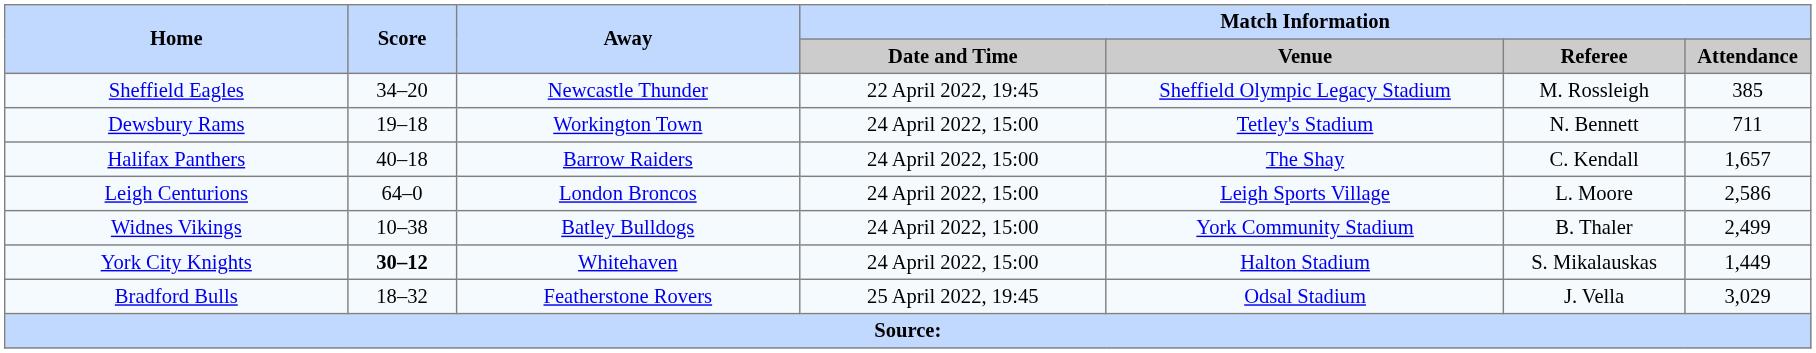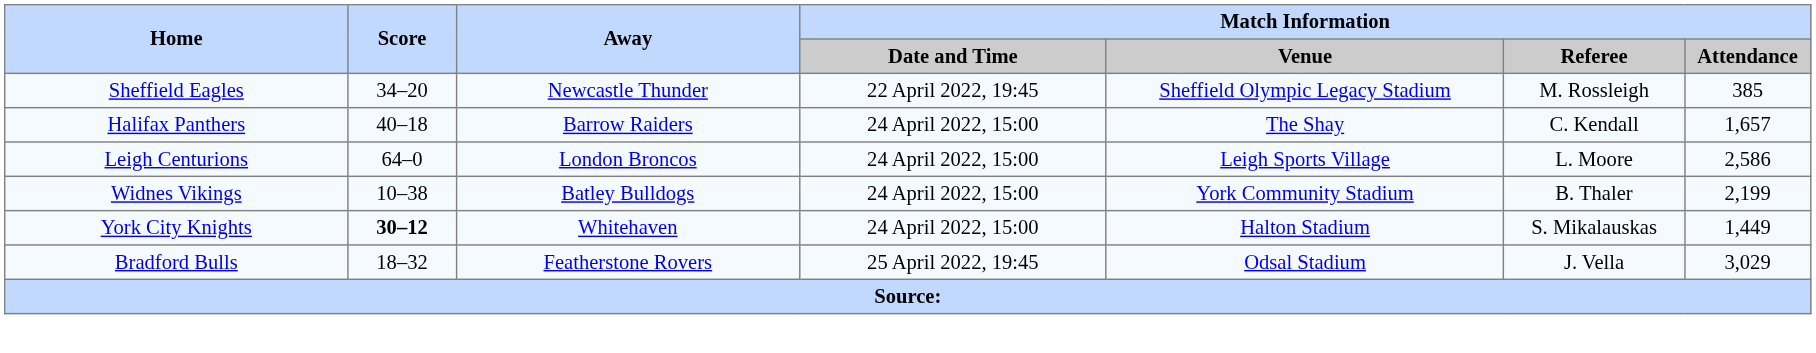 <table border=1 style="border-collapse:collapse; font-size:90%; text-align:center;" cellpadding=3 cellspacing=0 width=100%>
 <tr style="background:#c1d8ff;">
 <th scope="col" rowspan=2 width=19%>Home</th>
 <th scope="col" rowspan=2 width=6%>Score</th>
 <th scope="col" rowspan=2 width=19%>Away</th>
 <th colspan=4>Match Information</th>
 </tr>
 <tr style="background:#cccccc;">
 <th scope="col" width=17%>Date and Time</th>
 <th scope="col" width=22%>Venue</th>
 <th scope="col" width=10%>Referee</th>
 <th scope="col" width=7%>Attendance</th>
 </tr>
 <tr style="background:#f5faff;">
 <td> <a href='#'>Sheffield Eagles</a></td>
 <td>34–20</td>
 <td> <a href='#'>Newcastle Thunder</a></td>
 <td>22 April 2022, 19:45</td>
 <td><a href='#'>Sheffield Olympic Legacy Stadium</a></td>
 <td>M. Rossleigh</td>
 <td>385</td>
-</tr>
-<tr style="background:#f5faff;">
-<td> <a href='#'>Dewsbury Rams</a></td>
-<td>19–18</td>
-<td> <a href='#'>Workington Town</a></td>
-<td>24 April 2022, 15:00</td>
-<td><a href='#'>Tetley's Stadium</a></td>
-<td>N. Bennett</td>
-<td>711</td>
 </tr>
 <tr style="background:#f5faff;">
 <td> <a href='#'>Halifax Panthers</a></td>
 <td>40–18</td>
 <td> <a href='#'>Barrow Raiders</a></td>
 <td>24 April 2022, 15:00</td>
 <td><a href='#'>The Shay</a></td>
 <td>C. Kendall</td>
 <td>1,657</td>
 </tr>
 <tr style="background:#f5faff;">
 <td> <a href='#'>Leigh Centurions</a></td>
 <td>64–0</td>
 <td> <a href='#'>London Broncos</a></td>
 <td>24 April 2022, 15:00</td>
 <td><a href='#'>Leigh Sports Village</a></td>
 <td>L. Moore</td>
 <td>2,586</td>
 </tr>
 <tr style="background:#f5faff;">
 <td> <a href='#'>Widnes Vikings</a></td>
 <td>10–38</td>
 <td> <a href='#'>Batley Bulldogs</a></td>
 <td>24 April 2022, 15:00</td>
 <td><a href='#'>York Community Stadium</a></td>
 <td>B. Thaler</td>
-<td>2,499</td>
+<td>2,199</td>
 </tr>
 <tr style="background:#f5faff;">
 <td> <a href='#'>York City Knights</a></td>
 <td><strong>30–12</strong></td>
 <td> <a href='#'>Whitehaven</a></td>
 <td>24 April 2022, 15:00</td>
 <td><a href='#'>Halton Stadium</a></td>
 <td>S. Mikalauskas</td>
 <td>1,449</td>
 </tr>
 <tr style="background:#f5faff;">
 <td> <a href='#'>Bradford Bulls</a></td>
 <td>18–32</td>
 <td> <a href='#'>Featherstone Rovers</a></td>
 <td>25 April 2022, 19:45</td>
 <td><a href='#'>Odsal Stadium</a></td>
 <td>J. Vella</td>
 <td>3,029</td>
 </tr>
 <tr style="background:#c1d8ff;">
 <th colspan=7>Source:</th>
 </tr>
 </table>
